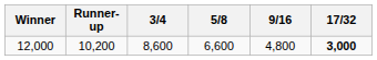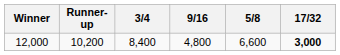 <table class="wikitable">
 <tr>
 <th width=75>Winner</th>
 <th width=75>Runner-up</th>
 <th width=75>3/4</th>
+<th width=75>9/16</th>
 <th width=75>5/8</th>
-<th width=75>9/16</th>
 <th width=75>17/32</th>
 </tr>
 <tr>
 <td align=center>12,000</td>
 <td align=center>10,200</td>
-<td align=center>8,600</td>
+<td align=center>8,400</td>
+<td align=center>4,800</td>
 <td align=center>6,600</td>
-<td align=center>4,800</td>
 <td align=center><strong>3,000</strong></td>
 </tr>
 </table>
